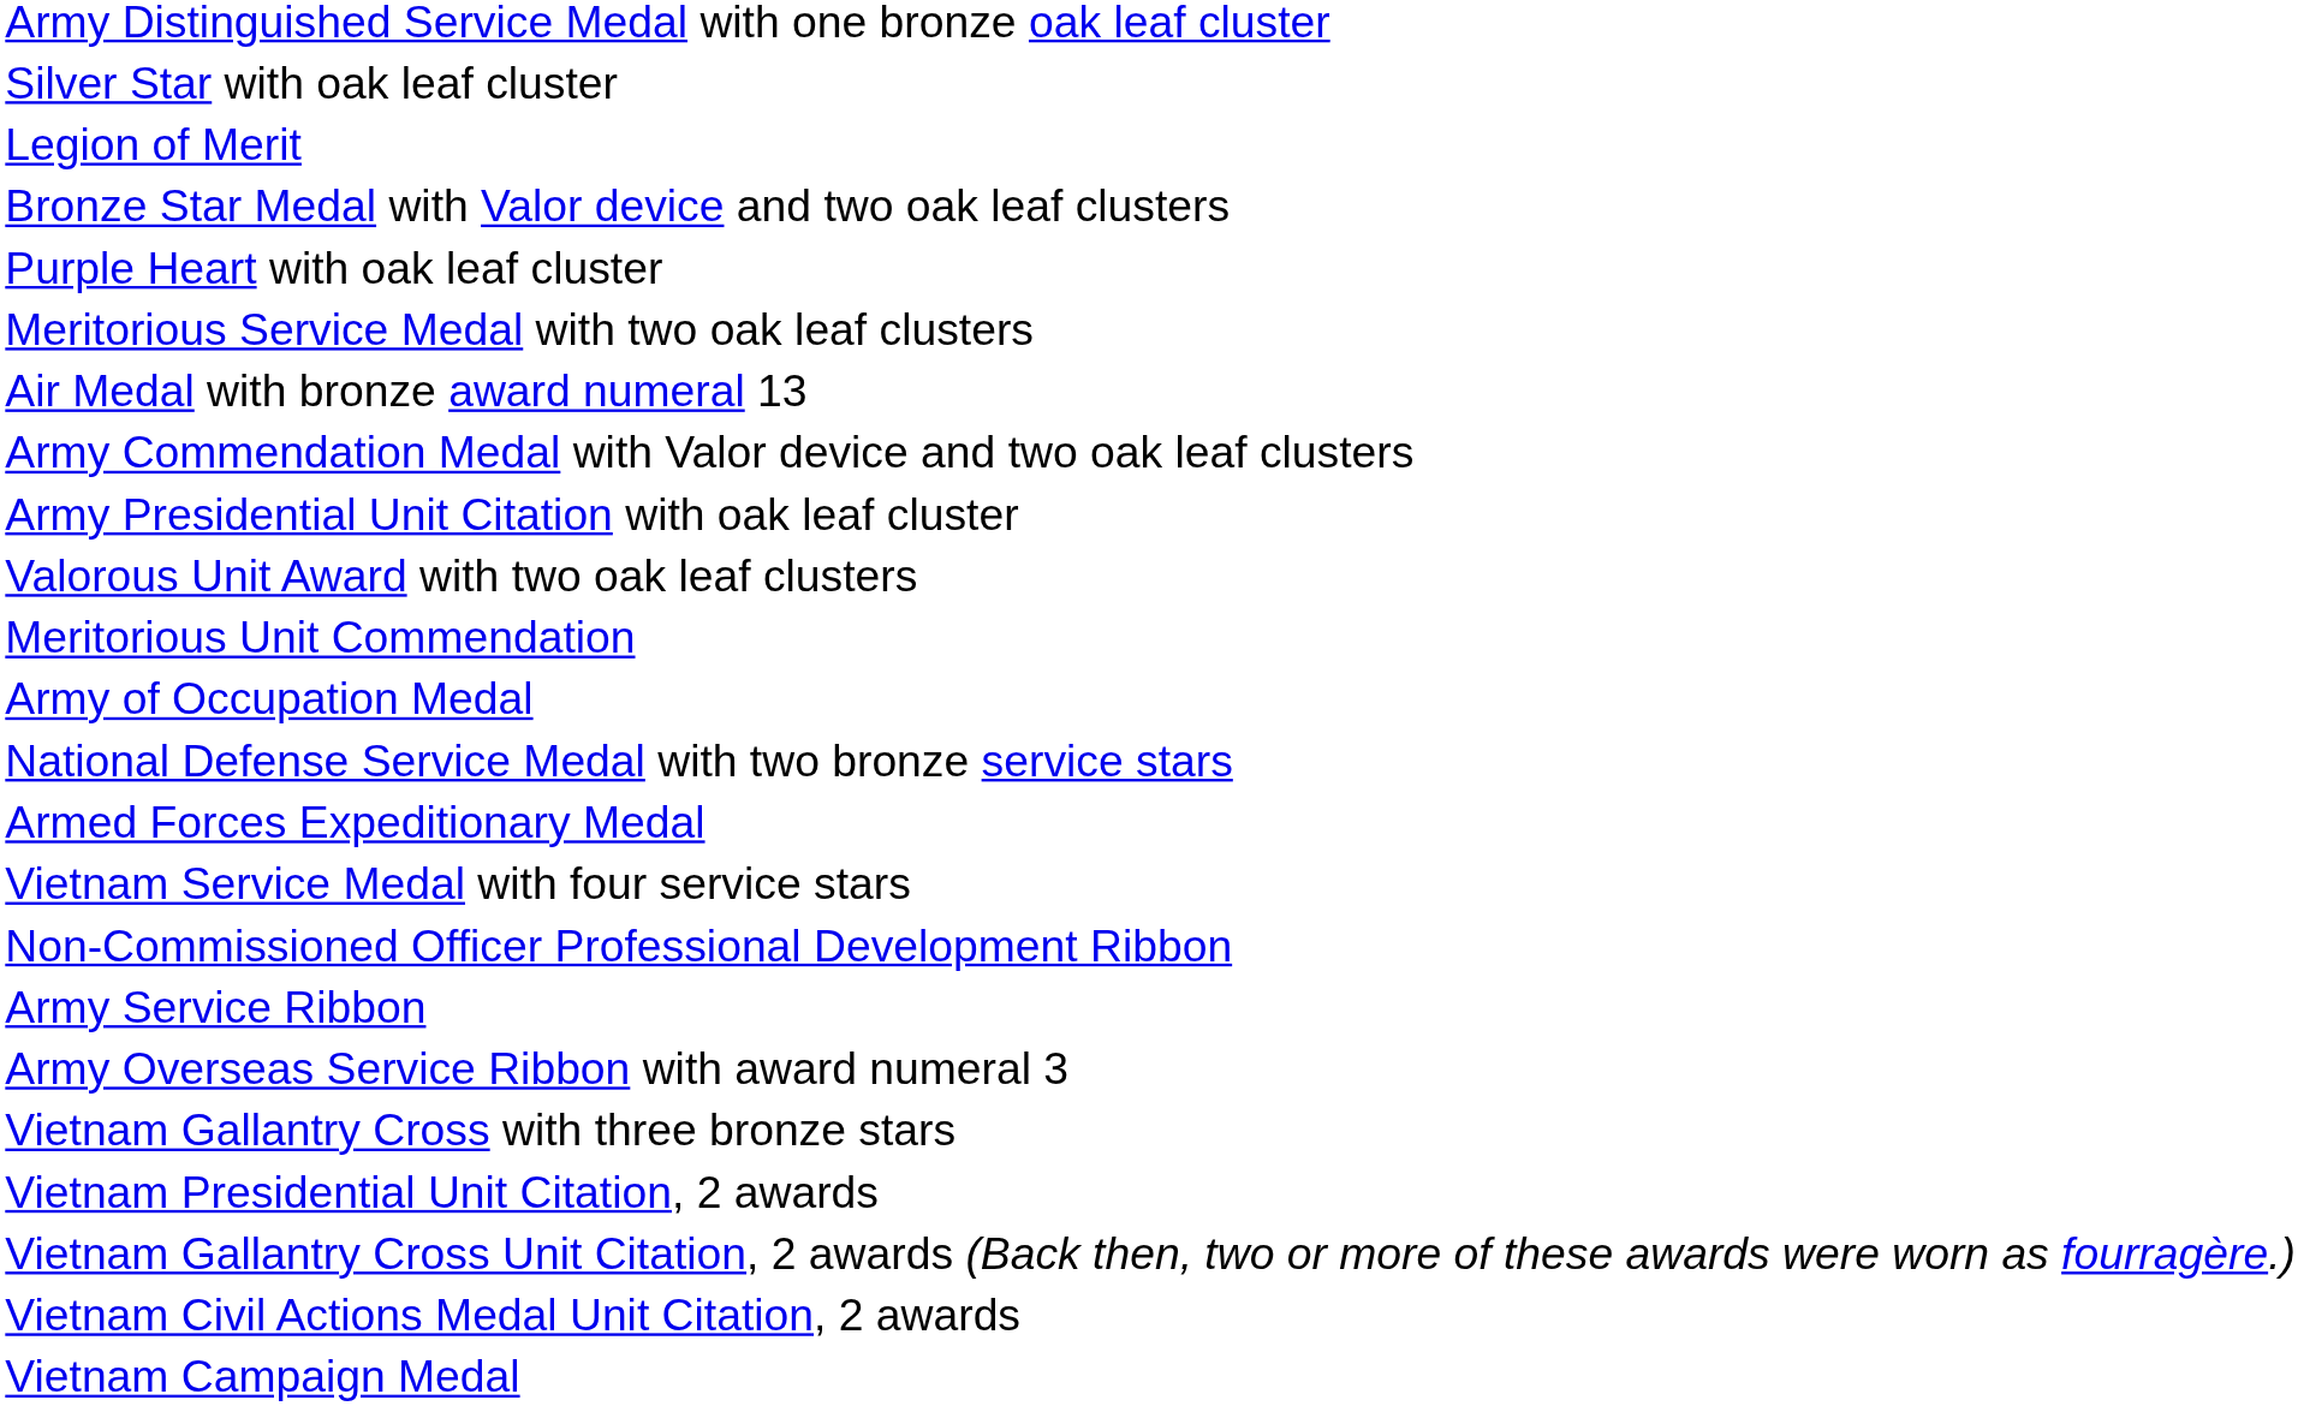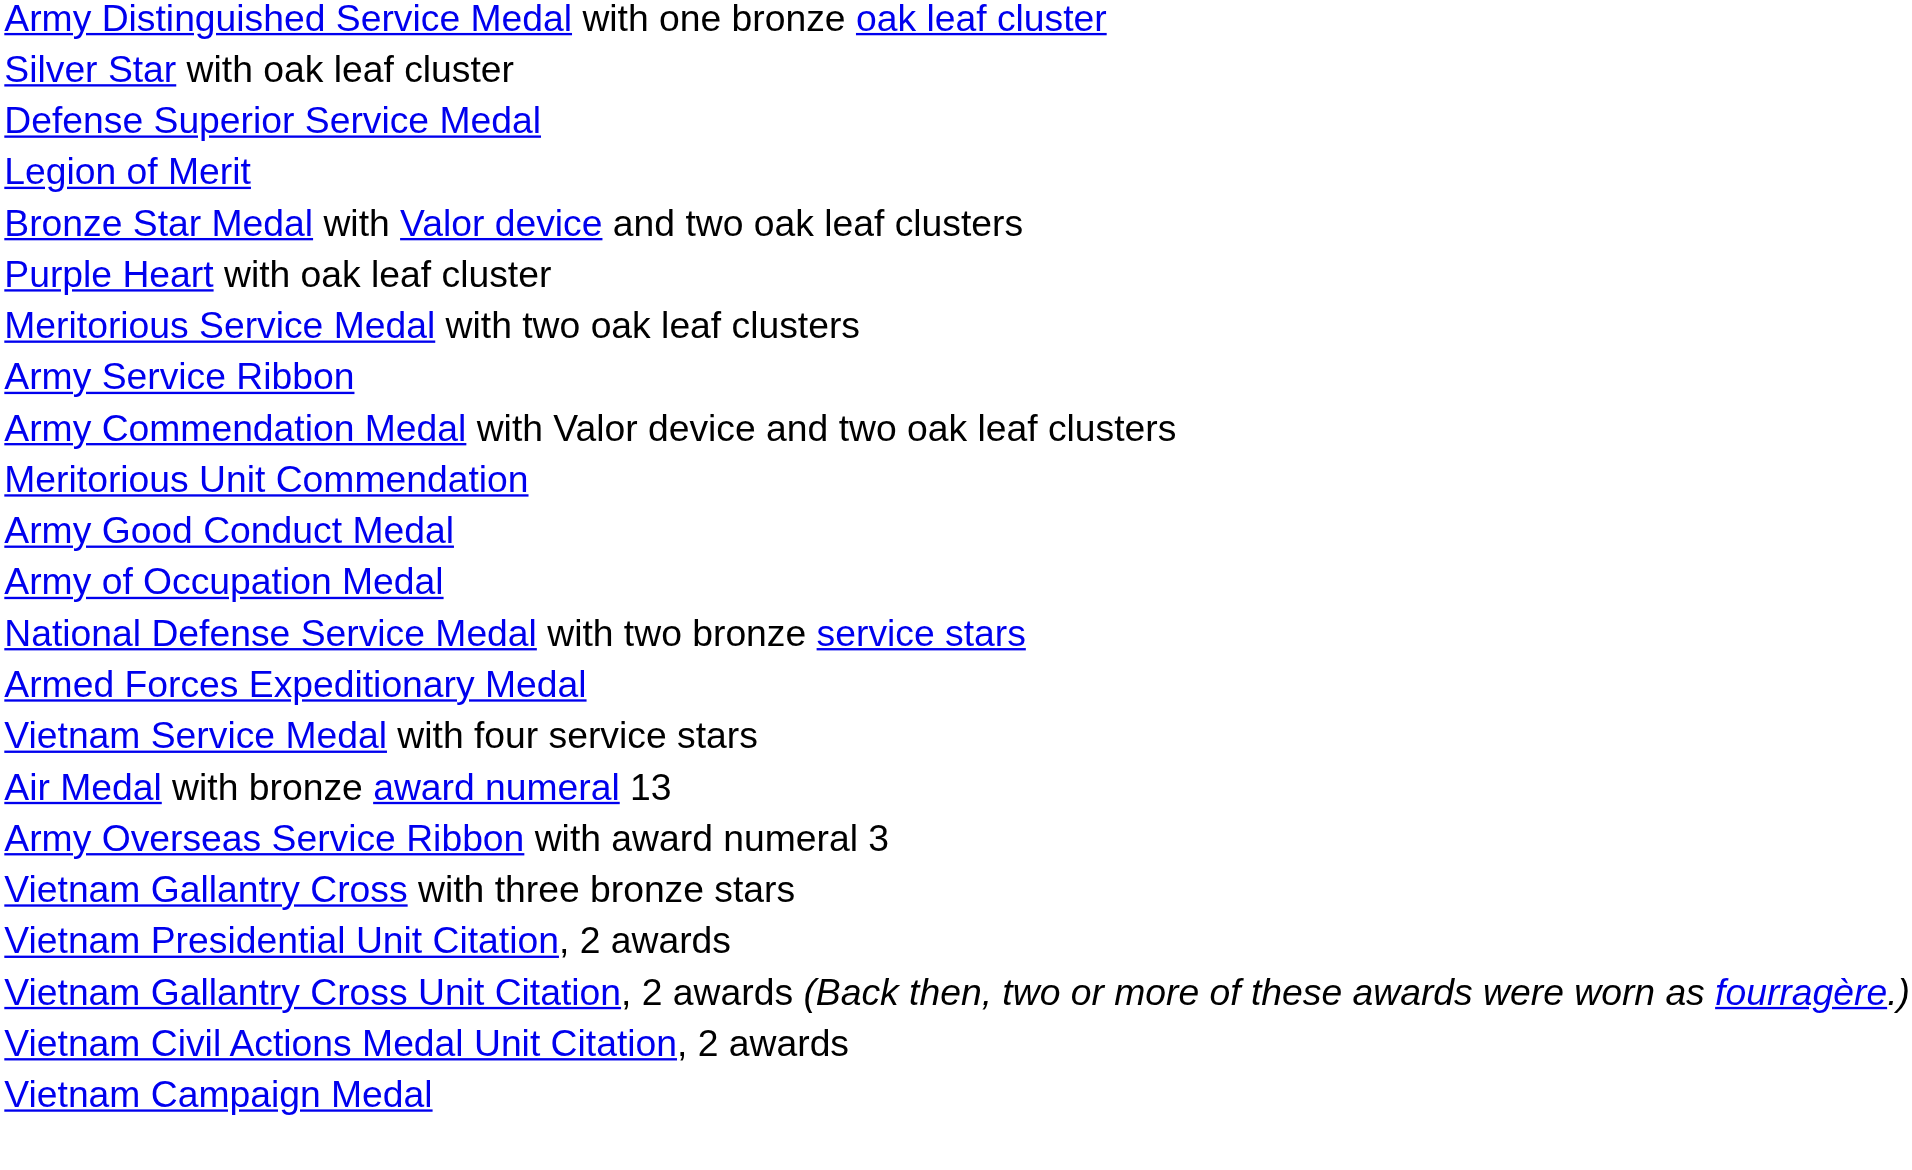 <table>
 <tr>
 <td></td>
 <td><a href='#'>Army Distinguished Service Medal</a> with one bronze <a href='#'>oak leaf cluster</a></td>
 </tr>
 <tr>
 <td></td>
 <td><a href='#'>Silver Star</a> with oak leaf cluster</td>
+</tr>
+<tr>
+<td></td>
+<td><a href='#'>Defense Superior Service Medal</a></td>
 </tr>
 <tr>
 <td></td>
 <td><a href='#'>Legion of Merit</a></td>
 </tr>
 <tr>
 <td><span></span><span></span><span></span></td>
 <td><a href='#'>Bronze Star Medal</a> with <a href='#'>Valor device</a> and two oak leaf clusters</td>
 </tr>
 <tr>
 <td></td>
 <td><a href='#'>Purple Heart</a> with oak leaf cluster</td>
 </tr>
 <tr>
 <td><span></span><span></span></td>
 <td><a href='#'>Meritorious Service Medal</a> with two oak leaf clusters</td>
 </tr>
 <tr>
-<td><span></span><span></span></td>
-<td><a href='#'>Air Medal</a> with bronze <a href='#'>award numeral</a> 13</td>
+<td></td>
+<td><a href='#'>Army Service Ribbon</a></td>
 </tr>
 <tr>
 <td><span></span><span></span><span></span></td>
 <td><a href='#'>Army Commendation Medal</a> with Valor device and two oak leaf clusters</td>
 </tr>
 <tr>
 <td></td>
-<td><a href='#'>Army Presidential Unit Citation</a> with oak leaf cluster</td>
-</tr>
-<tr>
-<td><span></span><span></span></td>
-<td><a href='#'>Valorous Unit Award</a> with two oak leaf clusters</td>
+<td><a href='#'>Meritorious Unit Commendation</a></td>
 </tr>
 <tr>
 <td></td>
-<td><a href='#'>Meritorious Unit Commendation</a></td>
+<td><a href='#'>Army Good Conduct Medal</a></td>
 </tr>
 <tr>
 <td></td>
 <td><a href='#'>Army of Occupation Medal</a></td>
 </tr>
 <tr>
 <td><span></span><span></span></td>
 <td><a href='#'>National Defense Service Medal</a> with two bronze <a href='#'>service stars</a></td>
 </tr>
 <tr>
 <td></td>
 <td><a href='#'>Armed Forces Expeditionary Medal</a></td>
 </tr>
 <tr>
 <td><span></span><span></span><span></span><span></span></td>
 <td><a href='#'>Vietnam Service Medal</a> with four service stars</td>
 </tr>
 <tr>
-<td></td>
-<td><a href='#'>Non-Commissioned Officer Professional Development Ribbon</a></td>
-</tr>
-<tr>
-<td></td>
-<td><a href='#'>Army Service Ribbon</a></td>
+<td><span></span><span></span></td>
+<td><a href='#'>Air Medal</a> with bronze <a href='#'>award numeral</a> 13</td>
 </tr>
 <tr>
 <td><span></span></td>
 <td><a href='#'>Army Overseas Service Ribbon</a> with award numeral 3</td>
 </tr>
 <tr>
 <td><span></span><span></span><span></span></td>
 <td><a href='#'>Vietnam Gallantry Cross</a> with three bronze stars</td>
 </tr>
 <tr>
 <td><span></span></td>
 <td><a href='#'>Vietnam Presidential Unit Citation</a>, 2 awards</td>
 </tr>
 <tr>
 <td><span></span></td>
 <td><a href='#'>Vietnam Gallantry Cross Unit Citation</a>, 2 awards <em>(Back then, two or more of these awards were worn as <a href='#'>fourragère</a>.)</em></td>
 </tr>
 <tr>
 <td><span></span></td>
 <td><a href='#'>Vietnam Civil Actions Medal Unit Citation</a>, 2 awards</td>
 </tr>
 <tr>
 <td></td>
 <td><a href='#'>Vietnam Campaign Medal</a></td>
 </tr>
 </table>
